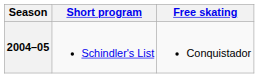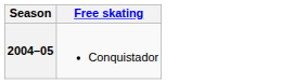 <table class="wikitable" style="text-align:center">
 <tr>
 <th>Season</th>
-<th><a href='#'>Short program</a></th>
 <th><a href='#'>Free skating</a></th>
 </tr>
 <tr>
 <th>2004–05 <br> </th>
-<td><br><ul><li><a href='#'>Schindler's List</a> <br></li></ul></td>
 <td><br><ul><li>Conquistador <br></li></ul></td>
 </tr>
 </table>
